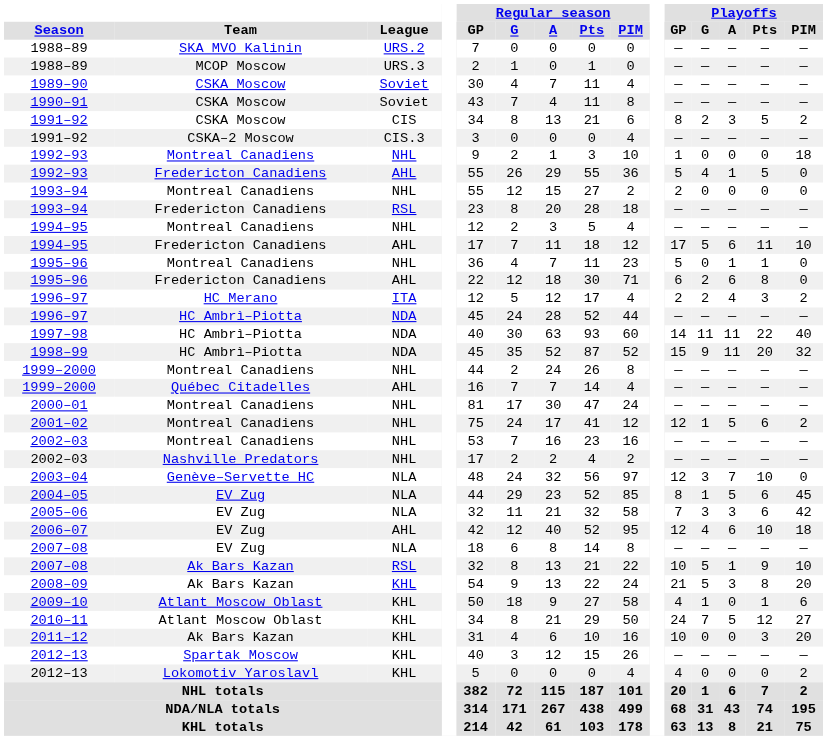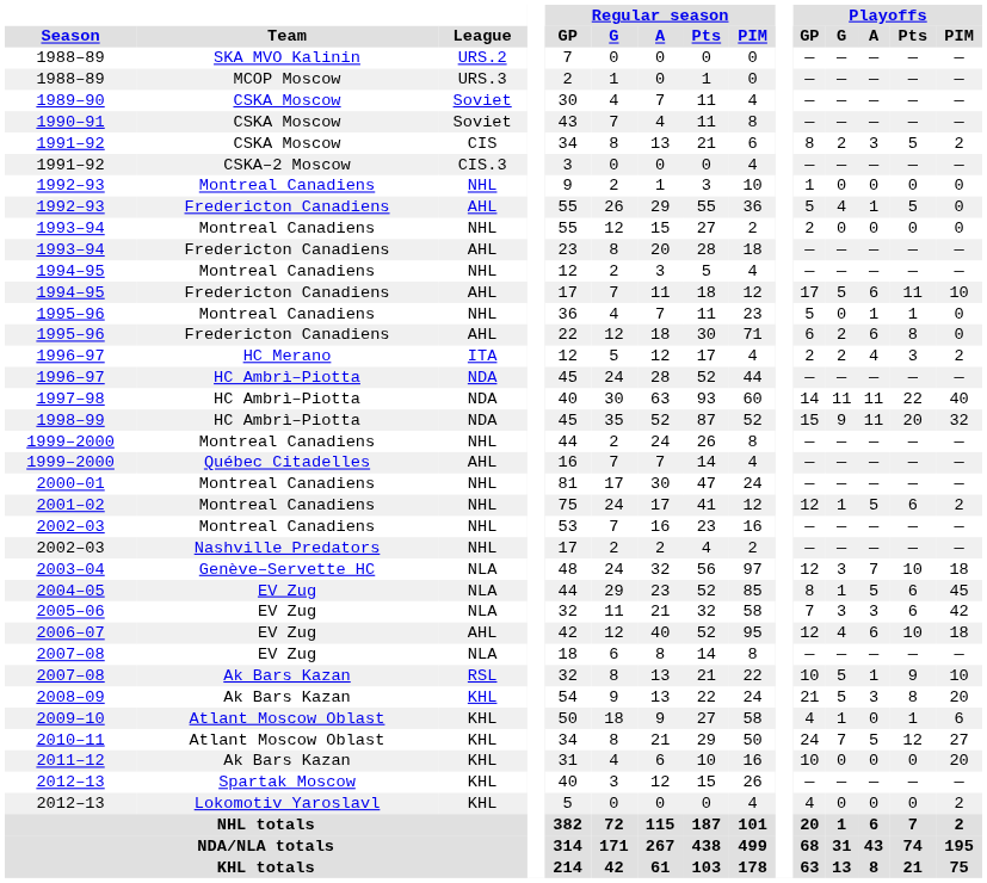 <table border="0" cellpadding="1" cellspacing="0" style="text-align:center; width:60em">
 <tr bgcolor="#e0e0e0">
 <th colspan="3" bgcolor="#ffffff"> </th>
 <th rowspan="99" bgcolor="#ffffff"> </th>
 <th colspan="5"><a href='#'>Regular season</a></th>
 <th rowspan="99" bgcolor="#ffffff"> </th>
 <th colspan="5"><a href='#'>Playoffs</a></th>
 </tr>
 <tr bgcolor="#e0e0e0">
 <th><a href='#'>Season</a></th>
 <th>Team</th>
 <th>League</th>
 <th>GP</th>
 <th><a href='#'>G</a></th>
 <th><a href='#'>A</a></th>
 <th><a href='#'>Pts</a></th>
 <th><a href='#'>PIM</a></th>
 <th>GP</th>
 <th>G</th>
 <th>A</th>
 <th>Pts</th>
 <th>PIM</th>
 </tr>
 <tr>
 <td>1988–89</td>
 <td><a href='#'>SKA MVO Kalinin</a></td>
 <td><a href='#'>URS.2</a></td>
 <td>7</td>
 <td>0</td>
 <td>0</td>
 <td>0</td>
 <td>0</td>
 <td>—</td>
 <td>—</td>
 <td>—</td>
 <td>—</td>
 <td>—</td>
 </tr>
 <tr style="background:#f0f0f0;">
 <td>1988–89</td>
 <td>MCOP Moscow</td>
 <td>URS.3</td>
 <td>2</td>
 <td>1</td>
 <td>0</td>
 <td>1</td>
 <td>0</td>
 <td>—</td>
 <td>—</td>
 <td>—</td>
 <td>—</td>
 <td>—</td>
 </tr>
 <tr>
 <td><a href='#'>1989–90</a></td>
 <td><a href='#'>CSKA Moscow</a></td>
 <td><a href='#'>Soviet</a></td>
 <td>30</td>
 <td>4</td>
 <td>7</td>
 <td>11</td>
 <td>4</td>
 <td>—</td>
 <td>—</td>
 <td>—</td>
 <td>—</td>
 <td>—</td>
 </tr>
 <tr style="background:#f0f0f0;">
 <td><a href='#'>1990–91</a></td>
 <td>CSKA Moscow</td>
 <td>Soviet</td>
 <td>43</td>
 <td>7</td>
 <td>4</td>
 <td>11</td>
 <td>8</td>
 <td>—</td>
 <td>—</td>
 <td>—</td>
 <td>—</td>
 <td>—</td>
 </tr>
 <tr>
 <td><a href='#'>1991–92</a></td>
 <td>CSKA Moscow</td>
 <td>CIS</td>
 <td>34</td>
 <td>8</td>
 <td>13</td>
 <td>21</td>
 <td>6</td>
 <td>8</td>
 <td>2</td>
 <td>3</td>
 <td>5</td>
 <td>2</td>
 </tr>
 <tr style="background:#f0f0f0;">
 <td>1991–92</td>
 <td>CSKA–2 Moscow</td>
 <td>CIS.3</td>
 <td>3</td>
 <td>0</td>
 <td>0</td>
 <td>0</td>
 <td>4</td>
 <td>—</td>
 <td>—</td>
 <td>—</td>
 <td>—</td>
 <td>—</td>
 </tr>
 <tr>
 <td><a href='#'>1992–93</a></td>
 <td><a href='#'>Montreal Canadiens</a></td>
 <td><a href='#'>NHL</a></td>
 <td>9</td>
 <td>2</td>
 <td>1</td>
 <td>3</td>
 <td>10</td>
 <td>1</td>
 <td>0</td>
 <td>0</td>
 <td>0</td>
-<td>18</td>
+<td>0</td>
 </tr>
 <tr style="background:#f0f0f0;">
 <td><a href='#'>1992–93</a></td>
 <td><a href='#'>Fredericton Canadiens</a></td>
 <td><a href='#'>AHL</a></td>
 <td>55</td>
 <td>26</td>
 <td>29</td>
 <td>55</td>
 <td>36</td>
 <td>5</td>
 <td>4</td>
 <td>1</td>
 <td>5</td>
 <td>0</td>
 </tr>
 <tr>
 <td><a href='#'>1993–94</a></td>
 <td>Montreal Canadiens</td>
 <td>NHL</td>
 <td>55</td>
 <td>12</td>
 <td>15</td>
 <td>27</td>
 <td>2</td>
 <td>2</td>
 <td>0</td>
 <td>0</td>
 <td>0</td>
 <td>0</td>
 </tr>
 <tr style="background:#f0f0f0;">
 <td><a href='#'>1993–94</a></td>
 <td>Fredericton Canadiens</td>
-<td><a href='#'>RSL</a></td>
+<td>AHL</td>
 <td>23</td>
 <td>8</td>
 <td>20</td>
 <td>28</td>
 <td>18</td>
 <td>—</td>
 <td>—</td>
 <td>—</td>
 <td>—</td>
 <td>—</td>
 </tr>
 <tr>
 <td><a href='#'>1994–95</a></td>
 <td>Montreal Canadiens</td>
 <td>NHL</td>
 <td>12</td>
 <td>2</td>
 <td>3</td>
 <td>5</td>
 <td>4</td>
 <td>—</td>
 <td>—</td>
 <td>—</td>
 <td>—</td>
 <td>—</td>
 </tr>
 <tr style="background:#f0f0f0;">
 <td><a href='#'>1994–95</a></td>
 <td>Fredericton Canadiens</td>
 <td>AHL</td>
 <td>17</td>
 <td>7</td>
 <td>11</td>
 <td>18</td>
 <td>12</td>
 <td>17</td>
 <td>5</td>
 <td>6</td>
 <td>11</td>
 <td>10</td>
 </tr>
 <tr>
 <td><a href='#'>1995–96</a></td>
 <td>Montreal Canadiens</td>
 <td>NHL</td>
 <td>36</td>
 <td>4</td>
 <td>7</td>
 <td>11</td>
 <td>23</td>
 <td>5</td>
 <td>0</td>
 <td>1</td>
 <td>1</td>
 <td>0</td>
 </tr>
 <tr style="background:#f0f0f0;">
 <td><a href='#'>1995–96</a></td>
 <td>Fredericton Canadiens</td>
 <td>AHL</td>
 <td>22</td>
 <td>12</td>
 <td>18</td>
 <td>30</td>
 <td>71</td>
 <td>6</td>
 <td>2</td>
 <td>6</td>
 <td>8</td>
 <td>0</td>
 </tr>
 <tr>
 <td><a href='#'>1996–97</a></td>
 <td><a href='#'>HC Merano</a></td>
 <td><a href='#'>ITA</a></td>
 <td>12</td>
 <td>5</td>
 <td>12</td>
 <td>17</td>
 <td>4</td>
 <td>2</td>
 <td>2</td>
 <td>4</td>
 <td>3</td>
 <td>2</td>
 </tr>
 <tr style="background:#f0f0f0;">
 <td><a href='#'>1996–97</a></td>
 <td><a href='#'>HC Ambrì–Piotta</a></td>
 <td><a href='#'>NDA</a></td>
 <td>45</td>
 <td>24</td>
 <td>28</td>
 <td>52</td>
 <td>44</td>
 <td>—</td>
 <td>—</td>
 <td>—</td>
 <td>—</td>
 <td>—</td>
 </tr>
 <tr>
 <td><a href='#'>1997–98</a></td>
 <td>HC Ambrì–Piotta</td>
 <td>NDA</td>
 <td>40</td>
 <td>30</td>
 <td>63</td>
 <td>93</td>
 <td>60</td>
 <td>14</td>
 <td>11</td>
 <td>11</td>
 <td>22</td>
 <td>40</td>
 </tr>
 <tr style="background:#f0f0f0;">
 <td><a href='#'>1998–99</a></td>
 <td>HC Ambrì–Piotta</td>
 <td>NDA</td>
 <td>45</td>
 <td>35</td>
 <td>52</td>
 <td>87</td>
 <td>52</td>
 <td>15</td>
 <td>9</td>
 <td>11</td>
 <td>20</td>
 <td>32</td>
 </tr>
 <tr>
 <td><a href='#'>1999–2000</a></td>
 <td>Montreal Canadiens</td>
 <td>NHL</td>
 <td>44</td>
 <td>2</td>
 <td>24</td>
 <td>26</td>
 <td>8</td>
 <td>—</td>
 <td>—</td>
 <td>—</td>
 <td>—</td>
 <td>—</td>
 </tr>
 <tr style="background:#f0f0f0;">
 <td><a href='#'>1999–2000</a></td>
 <td><a href='#'>Québec Citadelles</a></td>
 <td>AHL</td>
 <td>16</td>
 <td>7</td>
 <td>7</td>
 <td>14</td>
 <td>4</td>
 <td>—</td>
 <td>—</td>
 <td>—</td>
 <td>—</td>
 <td>—</td>
 </tr>
 <tr>
 <td><a href='#'>2000–01</a></td>
 <td>Montreal Canadiens</td>
 <td>NHL</td>
 <td>81</td>
 <td>17</td>
 <td>30</td>
 <td>47</td>
 <td>24</td>
 <td>—</td>
 <td>—</td>
 <td>—</td>
 <td>—</td>
 <td>—</td>
 </tr>
 <tr style="background:#f0f0f0;">
 <td><a href='#'>2001–02</a></td>
 <td>Montreal Canadiens</td>
 <td>NHL</td>
 <td>75</td>
 <td>24</td>
 <td>17</td>
 <td>41</td>
 <td>12</td>
 <td>12</td>
 <td>1</td>
 <td>5</td>
 <td>6</td>
 <td>2</td>
 </tr>
 <tr>
 <td><a href='#'>2002–03</a></td>
 <td>Montreal Canadiens</td>
 <td>NHL</td>
 <td>53</td>
 <td>7</td>
 <td>16</td>
 <td>23</td>
 <td>16</td>
 <td>—</td>
 <td>—</td>
 <td>—</td>
 <td>—</td>
 <td>—</td>
 </tr>
 <tr style="background:#f0f0f0;">
 <td>2002–03</td>
 <td><a href='#'>Nashville Predators</a></td>
 <td>NHL</td>
 <td>17</td>
 <td>2</td>
 <td>2</td>
 <td>4</td>
 <td>2</td>
 <td>—</td>
 <td>—</td>
 <td>—</td>
 <td>—</td>
 <td>—</td>
 </tr>
 <tr>
 <td><a href='#'>2003–04</a></td>
 <td><a href='#'>Genève–Servette HC</a></td>
 <td>NLA</td>
 <td>48</td>
 <td>24</td>
 <td>32</td>
 <td>56</td>
 <td>97</td>
 <td>12</td>
 <td>3</td>
 <td>7</td>
 <td>10</td>
-<td>0</td>
+<td>18</td>
 </tr>
 <tr style="background:#f0f0f0;">
 <td><a href='#'>2004–05</a></td>
 <td><a href='#'>EV Zug</a></td>
 <td>NLA</td>
 <td>44</td>
 <td>29</td>
 <td>23</td>
 <td>52</td>
 <td>85</td>
 <td>8</td>
 <td>1</td>
 <td>5</td>
 <td>6</td>
 <td>45</td>
 </tr>
 <tr>
 <td><a href='#'>2005–06</a></td>
 <td>EV Zug</td>
 <td>NLA</td>
 <td>32</td>
 <td>11</td>
 <td>21</td>
 <td>32</td>
 <td>58</td>
 <td>7</td>
 <td>3</td>
 <td>3</td>
 <td>6</td>
 <td>42</td>
 </tr>
 <tr style="background:#f0f0f0;">
 <td><a href='#'>2006–07</a></td>
 <td>EV Zug</td>
 <td>AHL</td>
 <td>42</td>
 <td>12</td>
 <td>40</td>
 <td>52</td>
 <td>95</td>
 <td>12</td>
 <td>4</td>
 <td>6</td>
 <td>10</td>
 <td>18</td>
 </tr>
 <tr>
 <td><a href='#'>2007–08</a></td>
 <td>EV Zug</td>
 <td>NLA</td>
 <td>18</td>
 <td>6</td>
 <td>8</td>
 <td>14</td>
 <td>8</td>
 <td>—</td>
 <td>—</td>
 <td>—</td>
 <td>—</td>
 <td>—</td>
 </tr>
 <tr style="background:#f0f0f0;">
 <td><a href='#'>2007–08</a></td>
 <td><a href='#'>Ak Bars Kazan</a></td>
 <td><a href='#'>RSL</a></td>
 <td>32</td>
 <td>8</td>
 <td>13</td>
 <td>21</td>
 <td>22</td>
 <td>10</td>
 <td>5</td>
 <td>1</td>
 <td>9</td>
 <td>10</td>
 </tr>
 <tr>
 <td><a href='#'>2008–09</a></td>
 <td>Ak Bars Kazan</td>
 <td><a href='#'>KHL</a></td>
 <td>54</td>
 <td>9</td>
 <td>13</td>
 <td>22</td>
 <td>24</td>
 <td>21</td>
 <td>5</td>
 <td>3</td>
 <td>8</td>
 <td>20</td>
 </tr>
 <tr style="background:#f0f0f0;">
 <td><a href='#'>2009–10</a></td>
 <td><a href='#'>Atlant Moscow Oblast</a></td>
 <td>KHL</td>
 <td>50</td>
 <td>18</td>
 <td>9</td>
 <td>27</td>
 <td>58</td>
 <td>4</td>
 <td>1</td>
 <td>0</td>
 <td>1</td>
 <td>6</td>
 </tr>
 <tr>
 <td><a href='#'>2010–11</a></td>
 <td>Atlant Moscow Oblast</td>
 <td>KHL</td>
 <td>34</td>
 <td>8</td>
 <td>21</td>
 <td>29</td>
 <td>50</td>
 <td>24</td>
 <td>7</td>
 <td>5</td>
 <td>12</td>
 <td>27</td>
 </tr>
 <tr style="background:#f0f0f0;">
 <td><a href='#'>2011–12</a></td>
 <td>Ak Bars Kazan</td>
 <td>KHL</td>
 <td>31</td>
 <td>4</td>
 <td>6</td>
 <td>10</td>
 <td>16</td>
 <td>10</td>
 <td>0</td>
 <td>0</td>
-<td>3</td>
+<td>0</td>
 <td>20</td>
 </tr>
 <tr>
 <td><a href='#'>2012–13</a></td>
 <td><a href='#'>Spartak Moscow</a></td>
 <td>KHL</td>
 <td>40</td>
 <td>3</td>
 <td>12</td>
 <td>15</td>
 <td>26</td>
 <td>—</td>
 <td>—</td>
 <td>—</td>
 <td>—</td>
 <td>—</td>
 </tr>
 <tr style="background:#f0f0f0;">
 <td>2012–13</td>
 <td><a href='#'>Lokomotiv Yaroslavl</a></td>
 <td>KHL</td>
 <td>5</td>
 <td>0</td>
 <td>0</td>
 <td>0</td>
 <td>4</td>
 <td>4</td>
 <td>0</td>
 <td>0</td>
 <td>0</td>
 <td>2</td>
 </tr>
 <tr bgcolor="#e0e0e0">
 <th colspan="3">NHL totals</th>
 <th>382</th>
 <th>72</th>
 <th>115</th>
 <th>187</th>
 <th>101</th>
 <th>20</th>
 <th>1</th>
 <th>6</th>
 <th>7</th>
 <th>2</th>
 </tr>
 <tr bgcolor="#e0e0e0">
 <th colspan="3">NDA/NLA totals</th>
 <th>314</th>
 <th>171</th>
 <th>267</th>
 <th>438</th>
 <th>499</th>
 <th>68</th>
 <th>31</th>
 <th>43</th>
 <th>74</th>
 <th>195</th>
 </tr>
 <tr bgcolor="#e0e0e0">
 <th colspan="3">KHL totals</th>
 <th>214</th>
 <th>42</th>
 <th>61</th>
 <th>103</th>
 <th>178</th>
 <th>63</th>
 <th>13</th>
 <th>8</th>
 <th>21</th>
 <th>75</th>
 </tr>
 </table>
